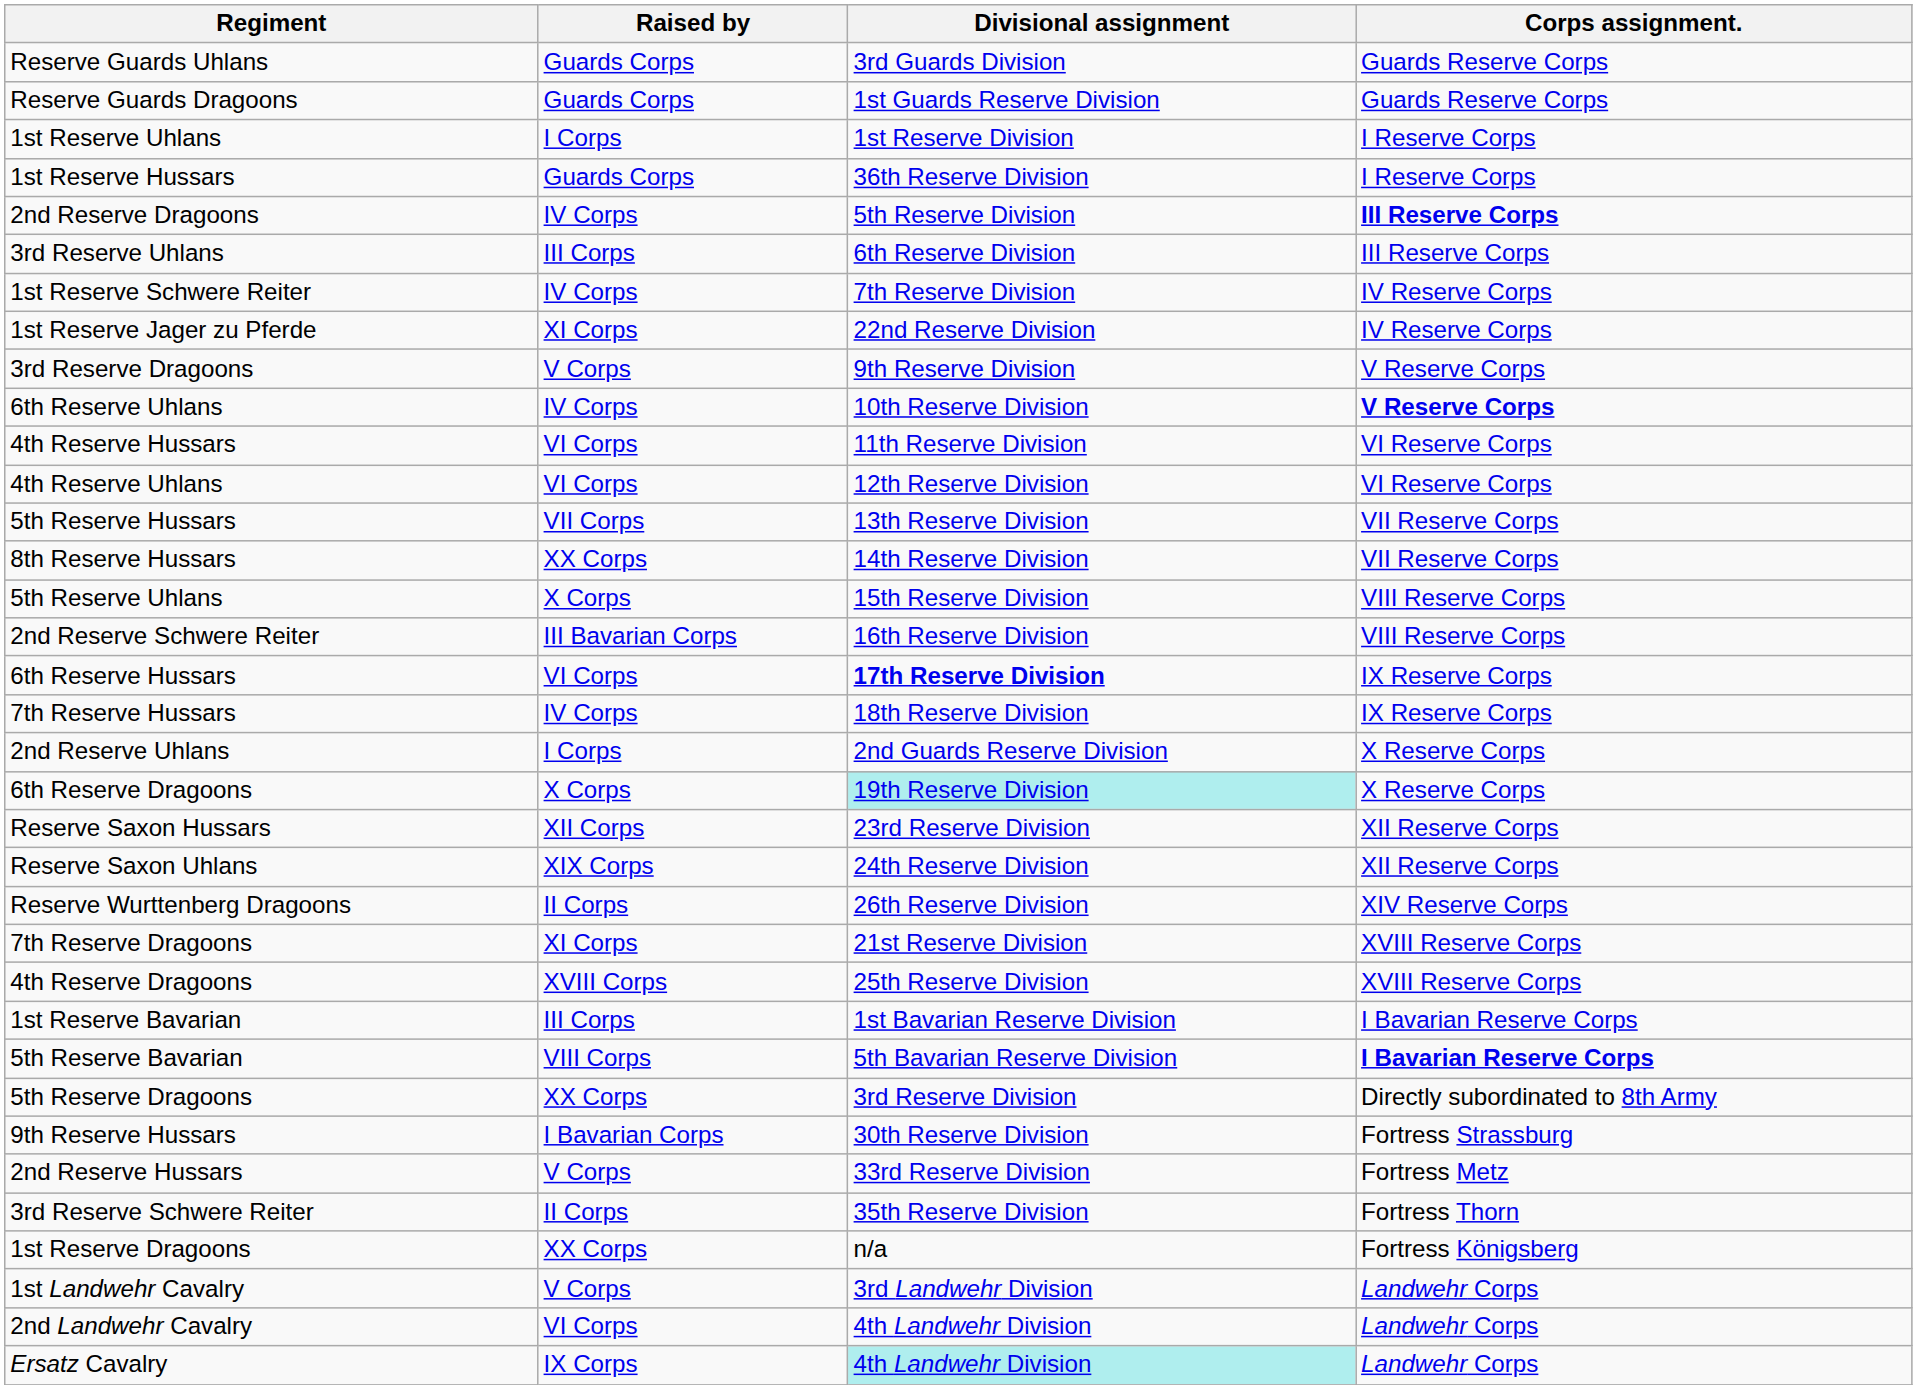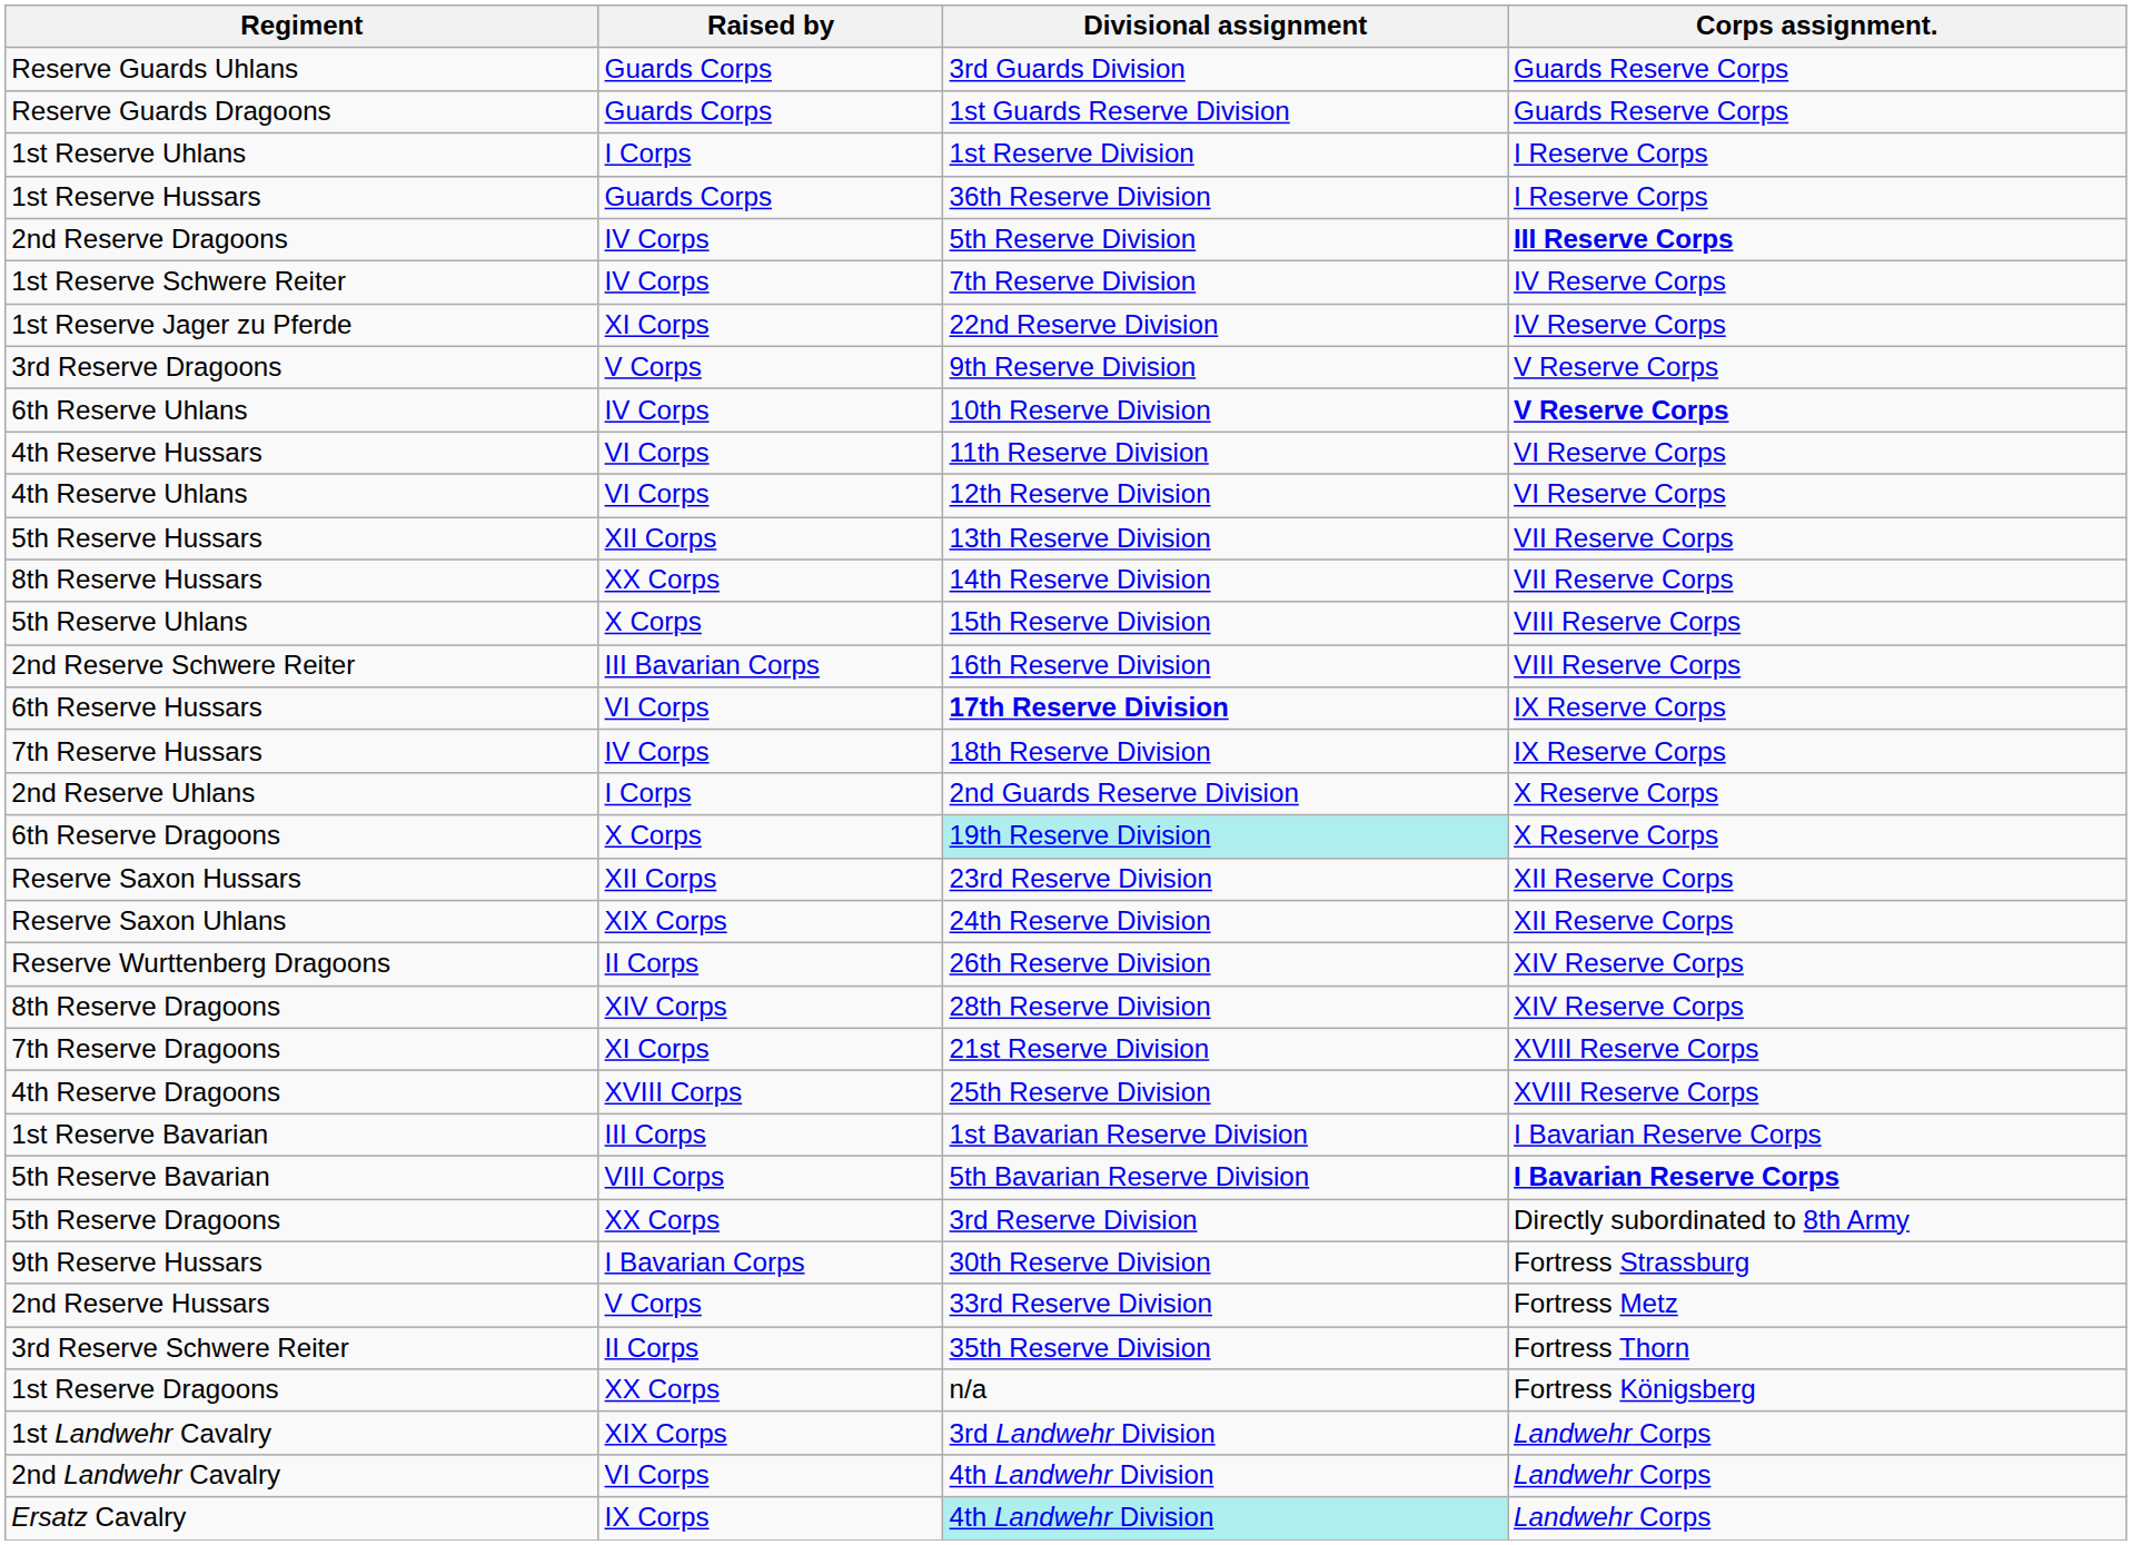 <table class="wikitable collapsible collapsed" style="width:100%;">
 <tr>
 <th>Regiment</th>
 <th>Raised by</th>
 <th>Divisional assignment</th>
 <th>Corps assignment.</th>
 </tr>
 <tr>
 <td>Reserve Guards Uhlans</td>
 <td><a href='#'>Guards Corps</a></td>
 <td><a href='#'>3rd Guards Division</a></td>
 <td><a href='#'>Guards Reserve Corps</a></td>
 </tr>
 <tr>
 <td>Reserve Guards Dragoons</td>
 <td><a href='#'>Guards Corps</a></td>
 <td><a href='#'>1st Guards Reserve Division</a></td>
 <td><a href='#'>Guards Reserve Corps</a></td>
 </tr>
 <tr>
 <td>1st Reserve Uhlans</td>
 <td><a href='#'>I Corps</a></td>
 <td><a href='#'>1st Reserve Division</a></td>
 <td><a href='#'>I Reserve Corps</a></td>
 </tr>
 <tr>
 <td>1st Reserve Hussars</td>
 <td><a href='#'>Guards Corps</a></td>
 <td><a href='#'>36th Reserve Division</a></td>
 <td><a href='#'>I Reserve Corps</a></td>
 </tr>
 <tr>
 <td>2nd Reserve Dragoons</td>
 <td><a href='#'>IV Corps</a></td>
 <td><a href='#'>5th Reserve Division</a></td>
 <td><strong><a href='#'>III Reserve Corps</a></strong></td>
-</tr>
-<tr>
-<td>3rd Reserve Uhlans</td>
-<td><a href='#'>III Corps</a></td>
-<td><a href='#'>6th Reserve Division</a></td>
-<td><a href='#'>III Reserve Corps</a></td>
 </tr>
 <tr>
 <td>1st Reserve Schwere Reiter</td>
 <td><a href='#'>IV Corps</a></td>
 <td><a href='#'>7th Reserve Division</a></td>
 <td><a href='#'>IV Reserve Corps</a></td>
 </tr>
 <tr>
 <td>1st Reserve Jager zu Pferde</td>
 <td><a href='#'>XI Corps</a></td>
 <td><a href='#'>22nd Reserve Division</a></td>
 <td><a href='#'>IV Reserve Corps</a></td>
 </tr>
 <tr>
 <td>3rd Reserve Dragoons</td>
 <td><a href='#'>V Corps</a></td>
 <td><a href='#'>9th Reserve Division</a></td>
 <td><a href='#'>V Reserve Corps</a></td>
 </tr>
 <tr>
 <td>6th Reserve Uhlans</td>
 <td><a href='#'>IV Corps</a></td>
 <td><a href='#'>10th Reserve Division</a></td>
 <td><strong><a href='#'>V Reserve Corps</a></strong></td>
 </tr>
 <tr>
 <td>4th Reserve Hussars</td>
 <td><a href='#'>VI Corps</a></td>
 <td><a href='#'>11th Reserve Division</a></td>
 <td><a href='#'>VI Reserve Corps</a></td>
 </tr>
 <tr>
 <td>4th Reserve Uhlans</td>
 <td><a href='#'>VI Corps</a></td>
 <td><a href='#'>12th Reserve Division</a></td>
 <td><a href='#'>VI Reserve Corps</a></td>
 </tr>
 <tr>
 <td>5th Reserve Hussars</td>
-<td><a href='#'>VII Corps</a></td>
+<td><a href='#'>XII Corps</a></td>
 <td><a href='#'>13th Reserve Division</a></td>
 <td><a href='#'>VII Reserve Corps</a></td>
 </tr>
 <tr>
 <td>8th Reserve Hussars</td>
 <td><a href='#'>XX Corps</a></td>
 <td><a href='#'>14th Reserve Division</a></td>
 <td><a href='#'>VII Reserve Corps</a></td>
 </tr>
 <tr>
 <td>5th Reserve Uhlans</td>
 <td><a href='#'>X Corps</a></td>
 <td><a href='#'>15th Reserve Division</a></td>
 <td><a href='#'>VIII Reserve Corps</a></td>
 </tr>
 <tr>
 <td>2nd Reserve Schwere Reiter</td>
 <td><a href='#'>III Bavarian Corps</a></td>
 <td><a href='#'>16th Reserve Division</a></td>
 <td><a href='#'>VIII Reserve Corps</a></td>
 </tr>
 <tr>
 <td>6th Reserve Hussars</td>
 <td><a href='#'>VI Corps</a></td>
 <td><strong><a href='#'>17th Reserve Division</a></strong></td>
 <td><a href='#'>IX Reserve Corps</a></td>
 </tr>
 <tr>
 <td>7th Reserve Hussars</td>
 <td><a href='#'>IV Corps</a></td>
 <td><a href='#'>18th Reserve Division</a></td>
 <td><a href='#'>IX Reserve Corps</a></td>
 </tr>
 <tr>
 <td>2nd Reserve Uhlans</td>
 <td><a href='#'>I Corps</a></td>
 <td><a href='#'>2nd Guards Reserve Division</a></td>
 <td><a href='#'>X Reserve Corps</a></td>
 </tr>
 <tr>
 <td>6th Reserve Dragoons</td>
 <td><a href='#'>X Corps</a></td>
 <td style="background: paleturquoise;"><a href='#'>19th Reserve Division</a></td>
 <td><a href='#'>X Reserve Corps</a></td>
 </tr>
 <tr>
 <td>Reserve Saxon Hussars</td>
 <td><a href='#'>XII Corps</a></td>
 <td><a href='#'>23rd Reserve Division</a></td>
 <td><a href='#'>XII Reserve Corps</a></td>
 </tr>
 <tr>
 <td>Reserve Saxon Uhlans</td>
 <td><a href='#'>XIX Corps</a></td>
 <td><a href='#'>24th Reserve Division</a></td>
 <td><a href='#'>XII Reserve Corps</a></td>
 </tr>
 <tr>
 <td>Reserve Wurttenberg Dragoons</td>
 <td><a href='#'>II Corps</a></td>
 <td><a href='#'>26th Reserve Division</a></td>
 <td><a href='#'>XIV Reserve Corps</a></td>
 </tr>
 <tr>
+<td>8th Reserve Dragoons</td>
+<td><a href='#'>XIV Corps</a></td>
+<td><a href='#'>28th Reserve Division</a></td>
+<td><a href='#'>XIV Reserve Corps</a></td>
+</tr>
+<tr>
 <td>7th Reserve Dragoons</td>
 <td><a href='#'>XI Corps</a></td>
 <td><a href='#'>21st Reserve Division</a></td>
 <td><a href='#'>XVIII Reserve Corps</a></td>
 </tr>
 <tr>
 <td>4th Reserve Dragoons</td>
 <td><a href='#'>XVIII Corps</a></td>
 <td><a href='#'>25th Reserve Division</a></td>
 <td><a href='#'>XVIII Reserve Corps</a></td>
 </tr>
 <tr>
 <td>1st Reserve Bavarian</td>
 <td><a href='#'>III Corps</a></td>
 <td><a href='#'>1st Bavarian Reserve Division</a></td>
 <td><a href='#'>I Bavarian Reserve Corps</a></td>
 </tr>
 <tr>
 <td>5th Reserve Bavarian</td>
 <td><a href='#'>VIII Corps</a></td>
 <td><a href='#'>5th Bavarian Reserve Division</a></td>
 <td><strong><a href='#'>I Bavarian Reserve Corps</a></strong></td>
 </tr>
 <tr>
 <td>5th Reserve Dragoons</td>
 <td><a href='#'>XX Corps</a></td>
 <td><a href='#'>3rd Reserve Division</a></td>
 <td>Directly subordinated to <a href='#'>8th Army</a></td>
 </tr>
 <tr>
 <td>9th Reserve Hussars</td>
 <td><a href='#'>I Bavarian Corps</a></td>
 <td><a href='#'>30th Reserve Division</a></td>
 <td>Fortress <a href='#'>Strassburg</a></td>
 </tr>
 <tr>
 <td>2nd Reserve Hussars</td>
 <td><a href='#'>V Corps</a></td>
 <td><a href='#'>33rd Reserve Division</a></td>
 <td>Fortress <a href='#'>Metz</a></td>
 </tr>
 <tr>
 <td>3rd Reserve Schwere Reiter</td>
 <td><a href='#'>II Corps</a></td>
 <td><a href='#'>35th Reserve Division</a></td>
 <td>Fortress <a href='#'>Thorn</a></td>
 </tr>
 <tr>
 <td>1st Reserve Dragoons</td>
 <td><a href='#'>XX Corps</a></td>
 <td>n/a</td>
 <td>Fortress <a href='#'>Königsberg</a></td>
 </tr>
 <tr>
 <td>1st <em>Landwehr</em> Cavalry</td>
-<td><a href='#'>V Corps</a></td>
+<td><a href='#'>XIX Corps</a></td>
 <td><a href='#'>3rd <em>Landwehr</em> Division</a></td>
 <td><a href='#'><em>Landwehr</em> Corps</a></td>
 </tr>
 <tr>
 <td>2nd <em>Landwehr</em> Cavalry</td>
 <td><a href='#'>VI Corps</a></td>
 <td><a href='#'>4th <em>Landwehr</em> Division</a></td>
 <td><a href='#'><em>Landwehr</em> Corps</a></td>
 </tr>
 <tr>
 <td><em>Ersatz</em> Cavalry</td>
 <td><a href='#'>IX Corps</a></td>
 <td style="background: paleturquoise;"><a href='#'>4th <em>Landwehr</em> Division</a></td>
 <td><a href='#'><em>Landwehr</em> Corps</a></td>
 </tr>
 </table>
